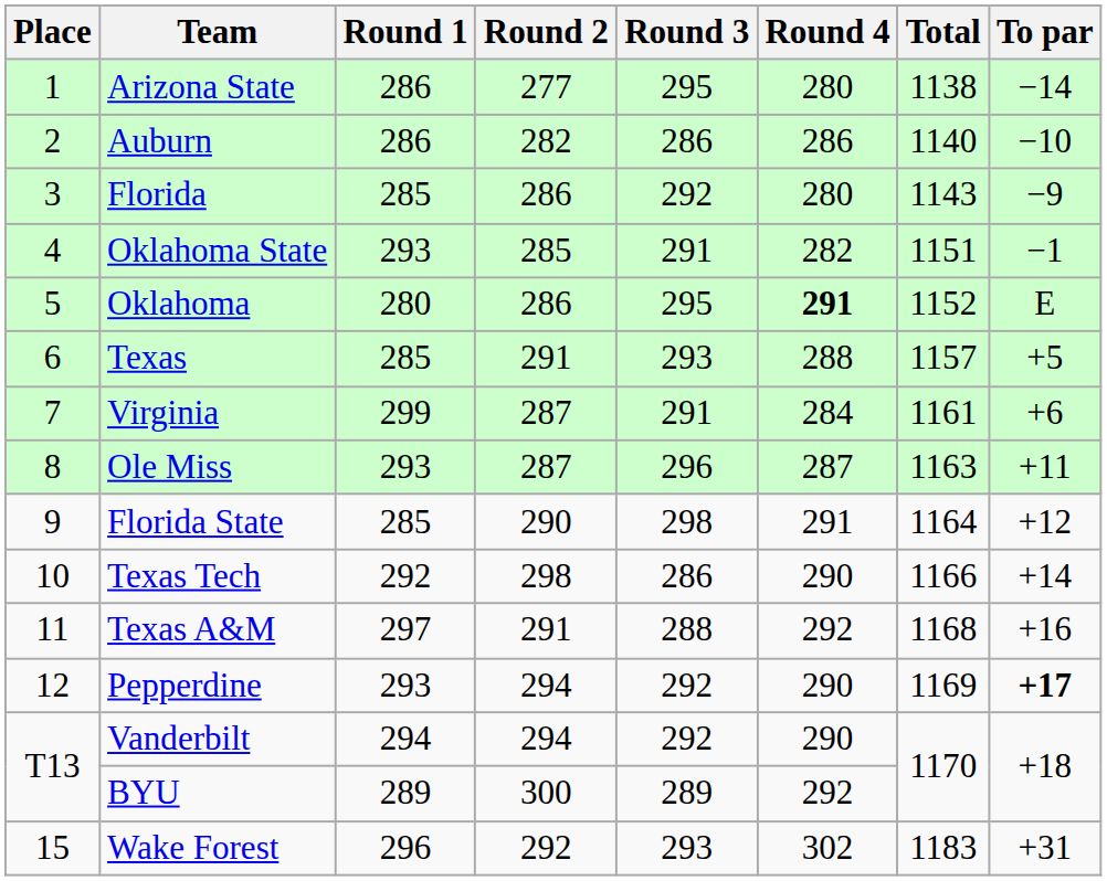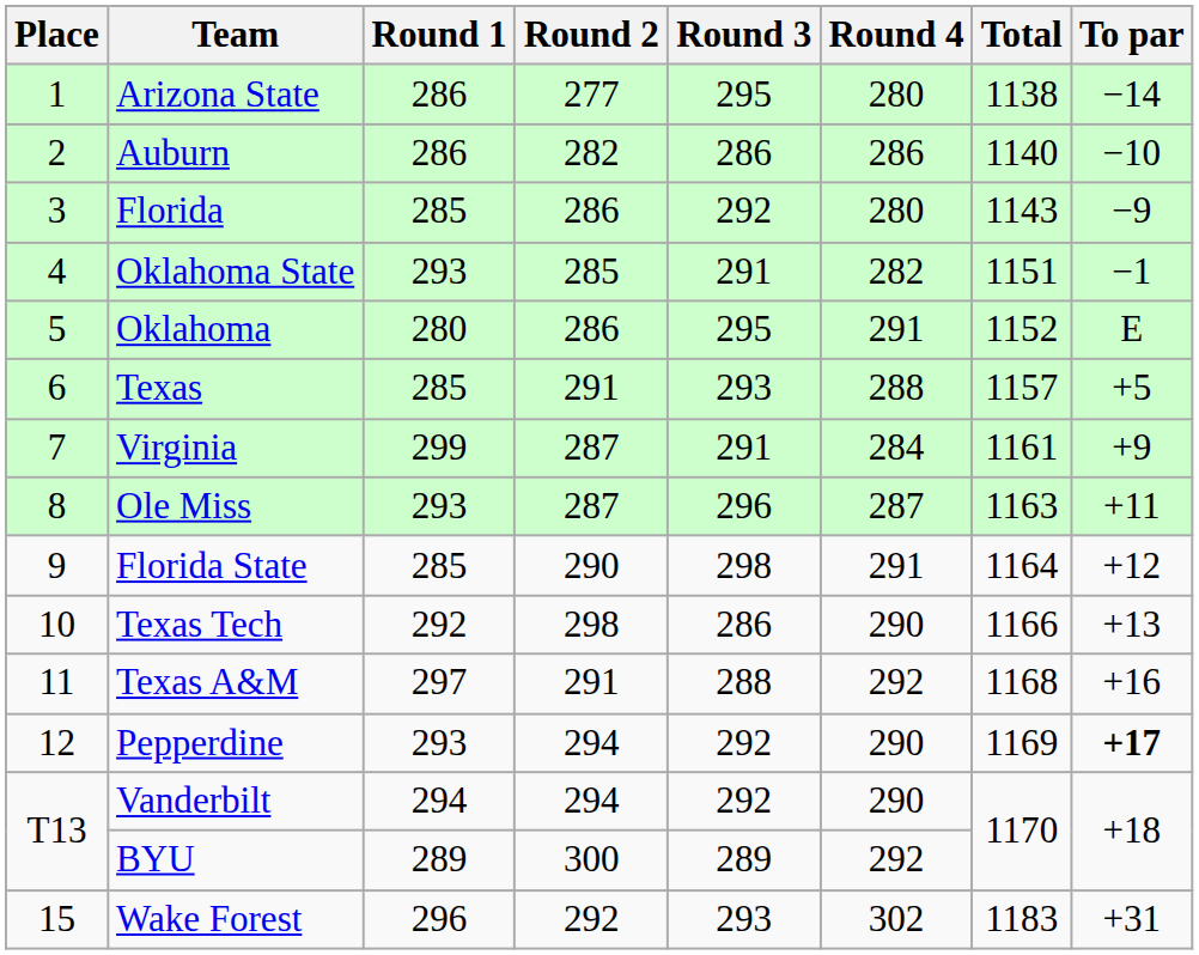 <table class="wikitable" style="text-align:center">
 <tr>
 <th>Place</th>
 <th>Team</th>
 <th>Round 1</th>
 <th>Round 2</th>
 <th>Round 3</th>
 <th>Round 4</th>
 <th>Total</th>
 <th>To par</th>
 </tr>
 <tr style="background:#ccffcc;">
 <td>1</td>
 <td align=left><a href='#'>Arizona State</a></td>
 <td>286</td>
 <td>277</td>
 <td>295</td>
 <td>280</td>
 <td>1138</td>
 <td>−14</td>
 </tr>
 <tr style="background:#ccffcc;">
 <td>2</td>
 <td align="left"><a href='#'>Auburn</a></td>
 <td>286</td>
 <td>282</td>
 <td>286</td>
 <td>286</td>
 <td>1140</td>
 <td>−10</td>
 </tr>
 <tr style="background:#ccffcc;">
 <td>3</td>
 <td align="left"><a href='#'>Florida</a></td>
 <td>285</td>
 <td>286</td>
 <td>292</td>
 <td>280</td>
 <td>1143</td>
 <td>−9</td>
 </tr>
 <tr style="background:#ccffcc;">
 <td>4</td>
 <td align="left"><a href='#'>Oklahoma State</a></td>
 <td>293</td>
 <td>285</td>
 <td>291</td>
 <td>282</td>
 <td>1151</td>
 <td>−1</td>
 </tr>
 <tr style="background:#ccffcc;">
 <td>5</td>
 <td align=left><a href='#'>Oklahoma</a></td>
 <td>280</td>
 <td>286</td>
 <td>295</td>
-<td><strong>291</strong></td>
+<td>291</td>
 <td>1152</td>
 <td>E</td>
 </tr>
 <tr style="background:#ccffcc;">
 <td>6</td>
 <td align="left"><a href='#'>Texas</a></td>
 <td>285</td>
 <td>291</td>
 <td>293</td>
 <td>288</td>
 <td>1157</td>
 <td>+5</td>
 </tr>
 <tr style="background:#ccffcc;">
 <td>7</td>
 <td align=left><a href='#'>Virginia</a></td>
 <td>299</td>
 <td>287</td>
 <td>291</td>
 <td>284</td>
 <td>1161</td>
-<td>+6</td>
+<td>+9</td>
 </tr>
 <tr style="background:#ccffcc;">
 <td>8</td>
 <td align=left><a href='#'>Ole Miss</a></td>
 <td>293</td>
 <td>287</td>
 <td>296</td>
 <td>287</td>
 <td>1163</td>
 <td>+11</td>
 </tr>
 <tr>
 <td>9</td>
 <td align=left><a href='#'>Florida State</a></td>
 <td>285</td>
 <td>290</td>
 <td>298</td>
 <td>291</td>
 <td>1164</td>
 <td>+12</td>
 </tr>
 <tr>
 <td>10</td>
 <td align=left><a href='#'>Texas Tech</a></td>
 <td>292</td>
 <td>298</td>
 <td>286</td>
 <td>290</td>
 <td>1166</td>
-<td>+14</td>
+<td>+13</td>
 </tr>
 <tr>
 <td>11</td>
 <td align=left><a href='#'>Texas A&M</a></td>
 <td>297</td>
 <td>291</td>
 <td>288</td>
 <td>292</td>
 <td>1168</td>
 <td>+16</td>
 </tr>
 <tr>
 <td>12</td>
 <td align="left"><a href='#'>Pepperdine</a></td>
 <td>293</td>
 <td>294</td>
 <td>292</td>
 <td>290</td>
 <td>1169</td>
 <td><strong>+17</strong></td>
 </tr>
 <tr>
 <td rowspan="2">T13</td>
 <td align=left><a href='#'>Vanderbilt</a></td>
 <td>294</td>
 <td>294</td>
 <td>292</td>
 <td>290</td>
 <td rowspan="2">1170</td>
 <td rowspan="2">+18</td>
 </tr>
 <tr>
 <td align=left><a href='#'>BYU</a></td>
 <td>289</td>
 <td>300</td>
 <td>289</td>
 <td>292</td>
 </tr>
 <tr>
 <td>15</td>
 <td align=left><a href='#'>Wake Forest</a></td>
 <td>296</td>
 <td>292</td>
 <td>293</td>
 <td>302</td>
 <td>1183</td>
 <td>+31</td>
 </tr>
 </table>
